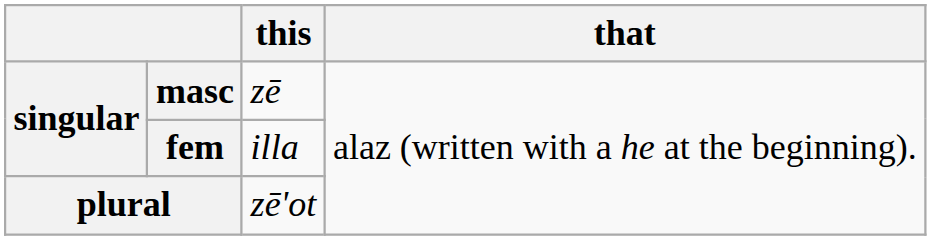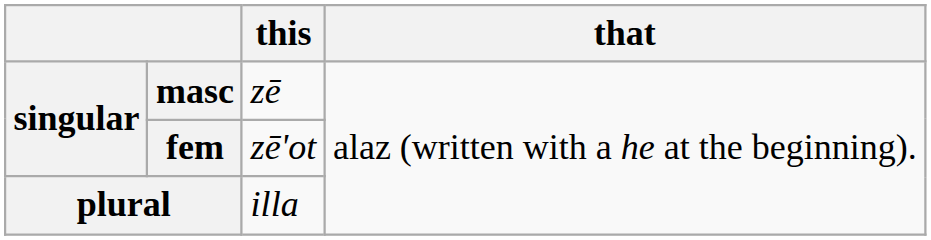 <table class="wikitable">
 <tr>
 <th colspan="2"></th>
 <th>this</th>
 <th>that</th>
 </tr>
 <tr>
 <th rowspan="2">singular</th>
 <th>masc</th>
 <td> <em>zē</em></td>
 <td rowspan="3">alaz (written with a <em>he</em> at the beginning).</td>
 </tr>
 <tr>
 <th>fem</th>
-<td> <em>illa</em></td>
+<td> <em>zē'ot</em></td>
 </tr>
 <tr>
 <th colspan="2">plural</th>
-<td> <em>zē'ot</em></td>
+<td> <em>illa</em></td>
 </tr>
 </table>
